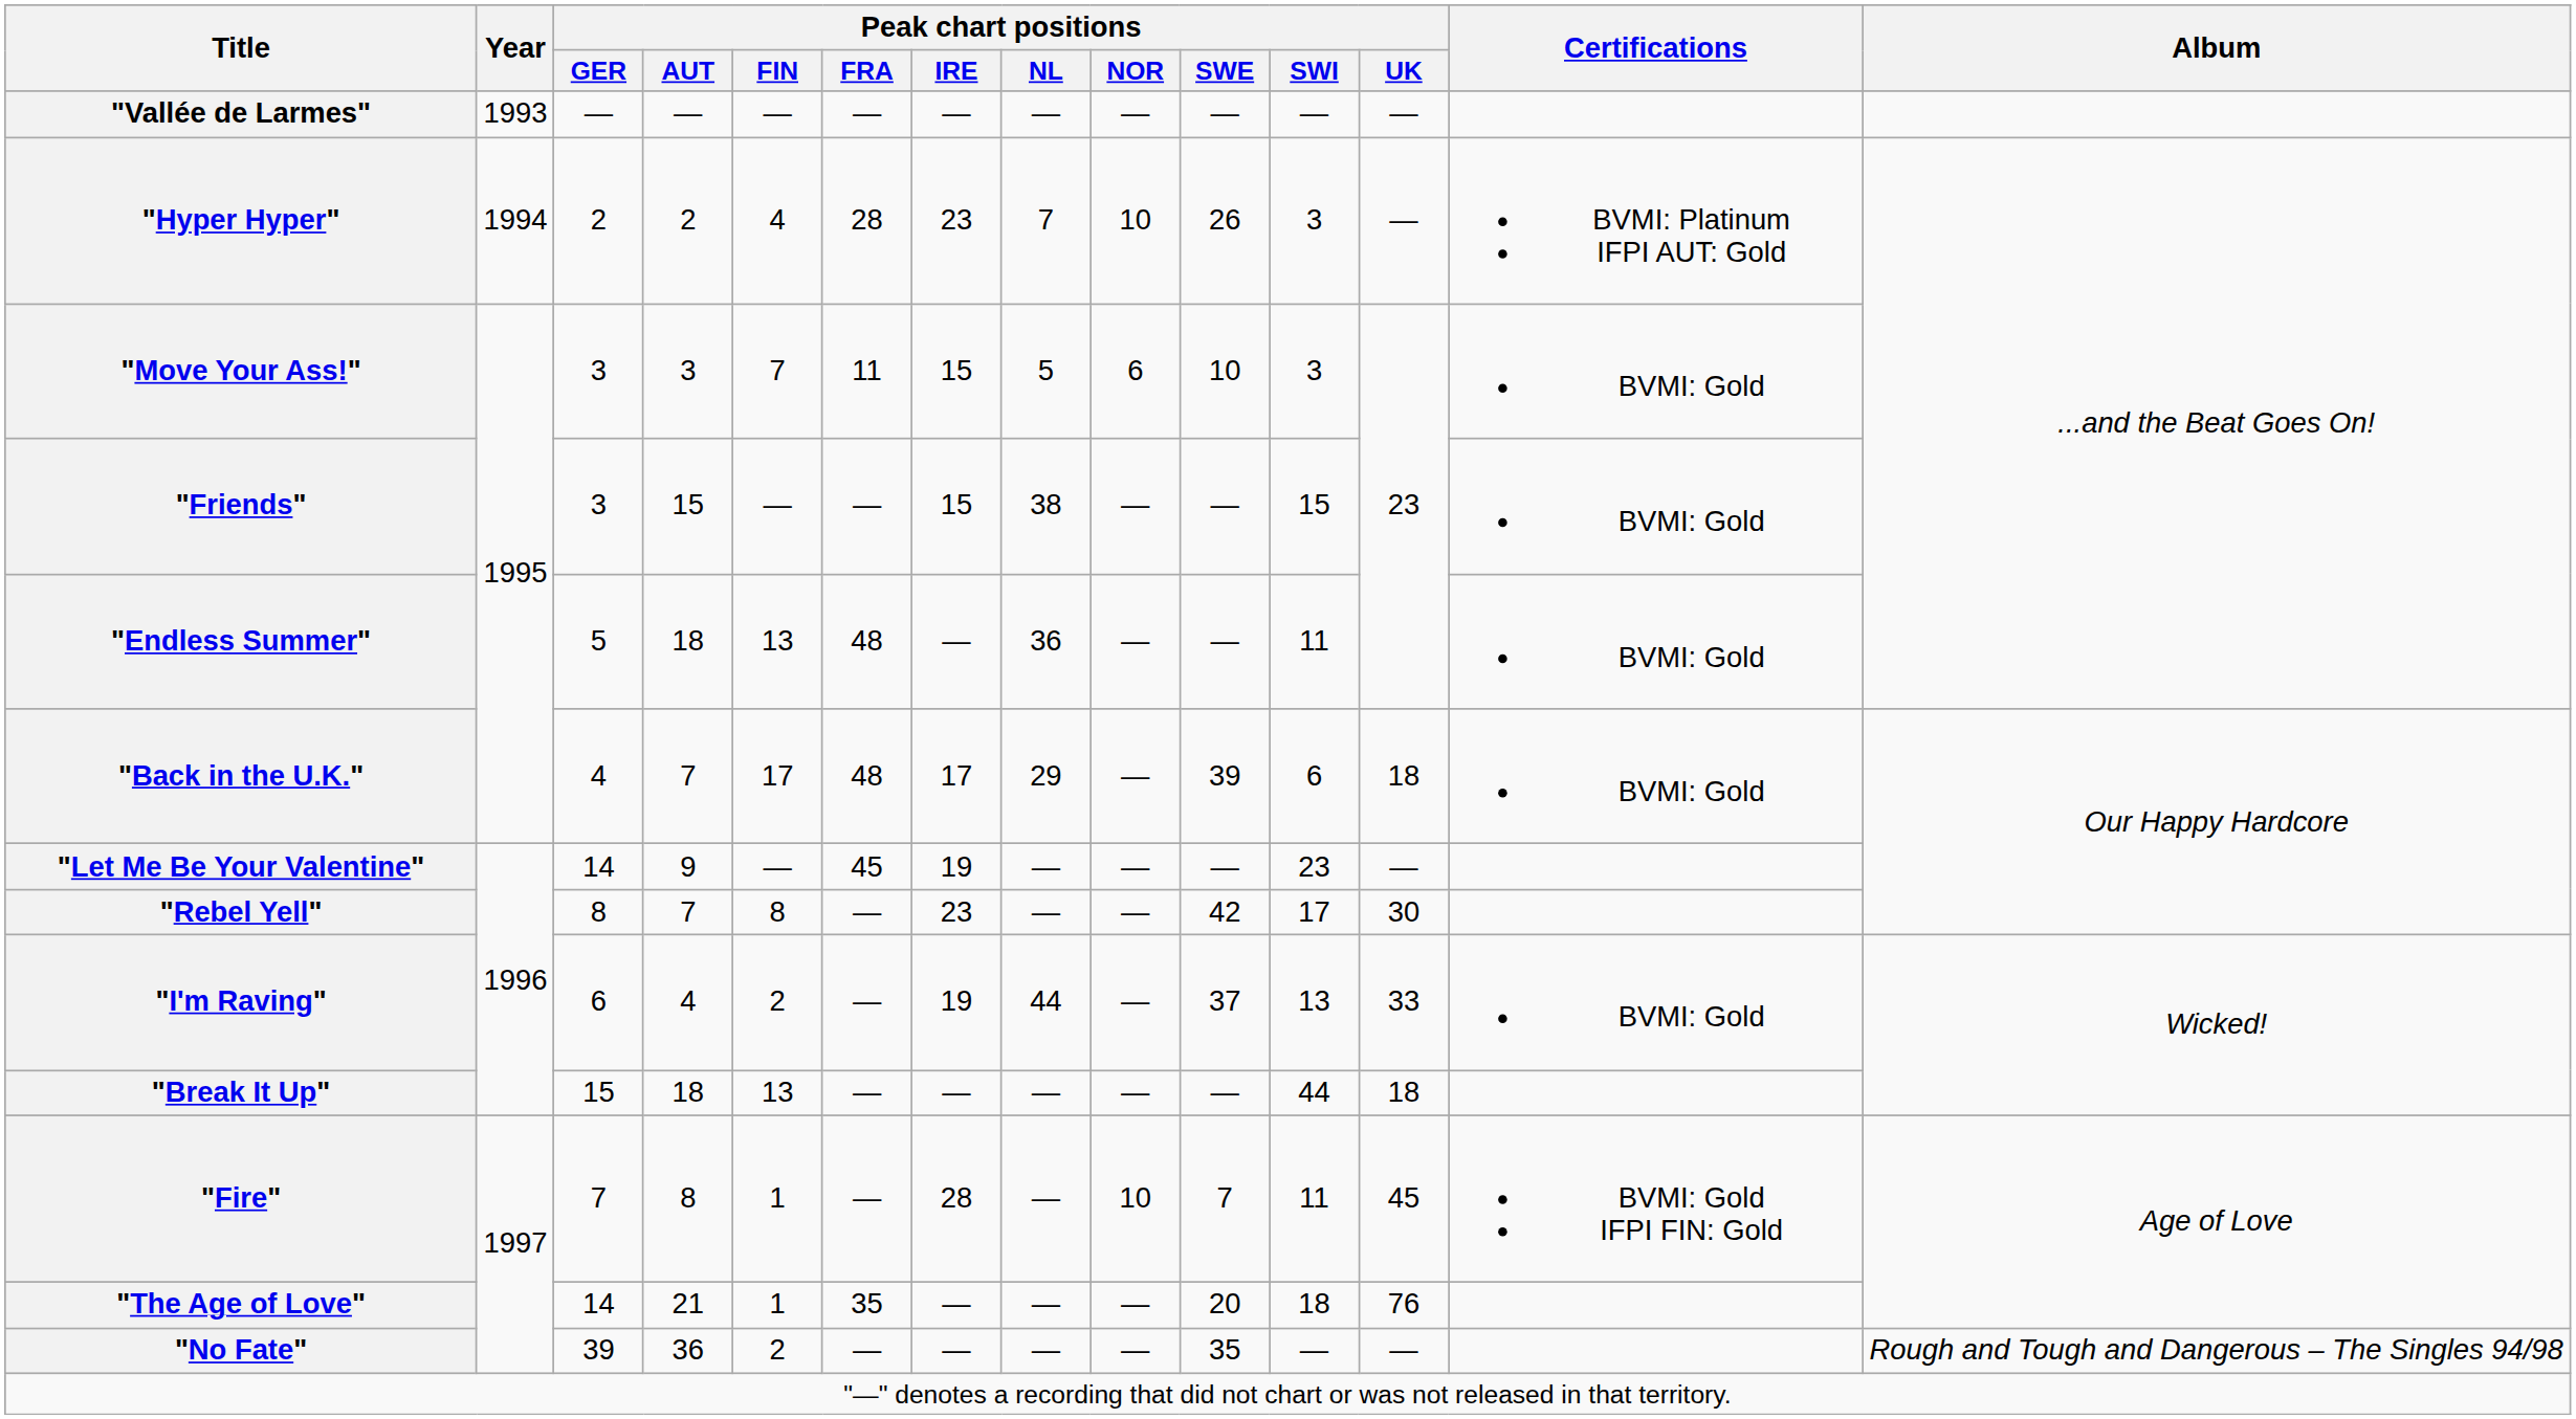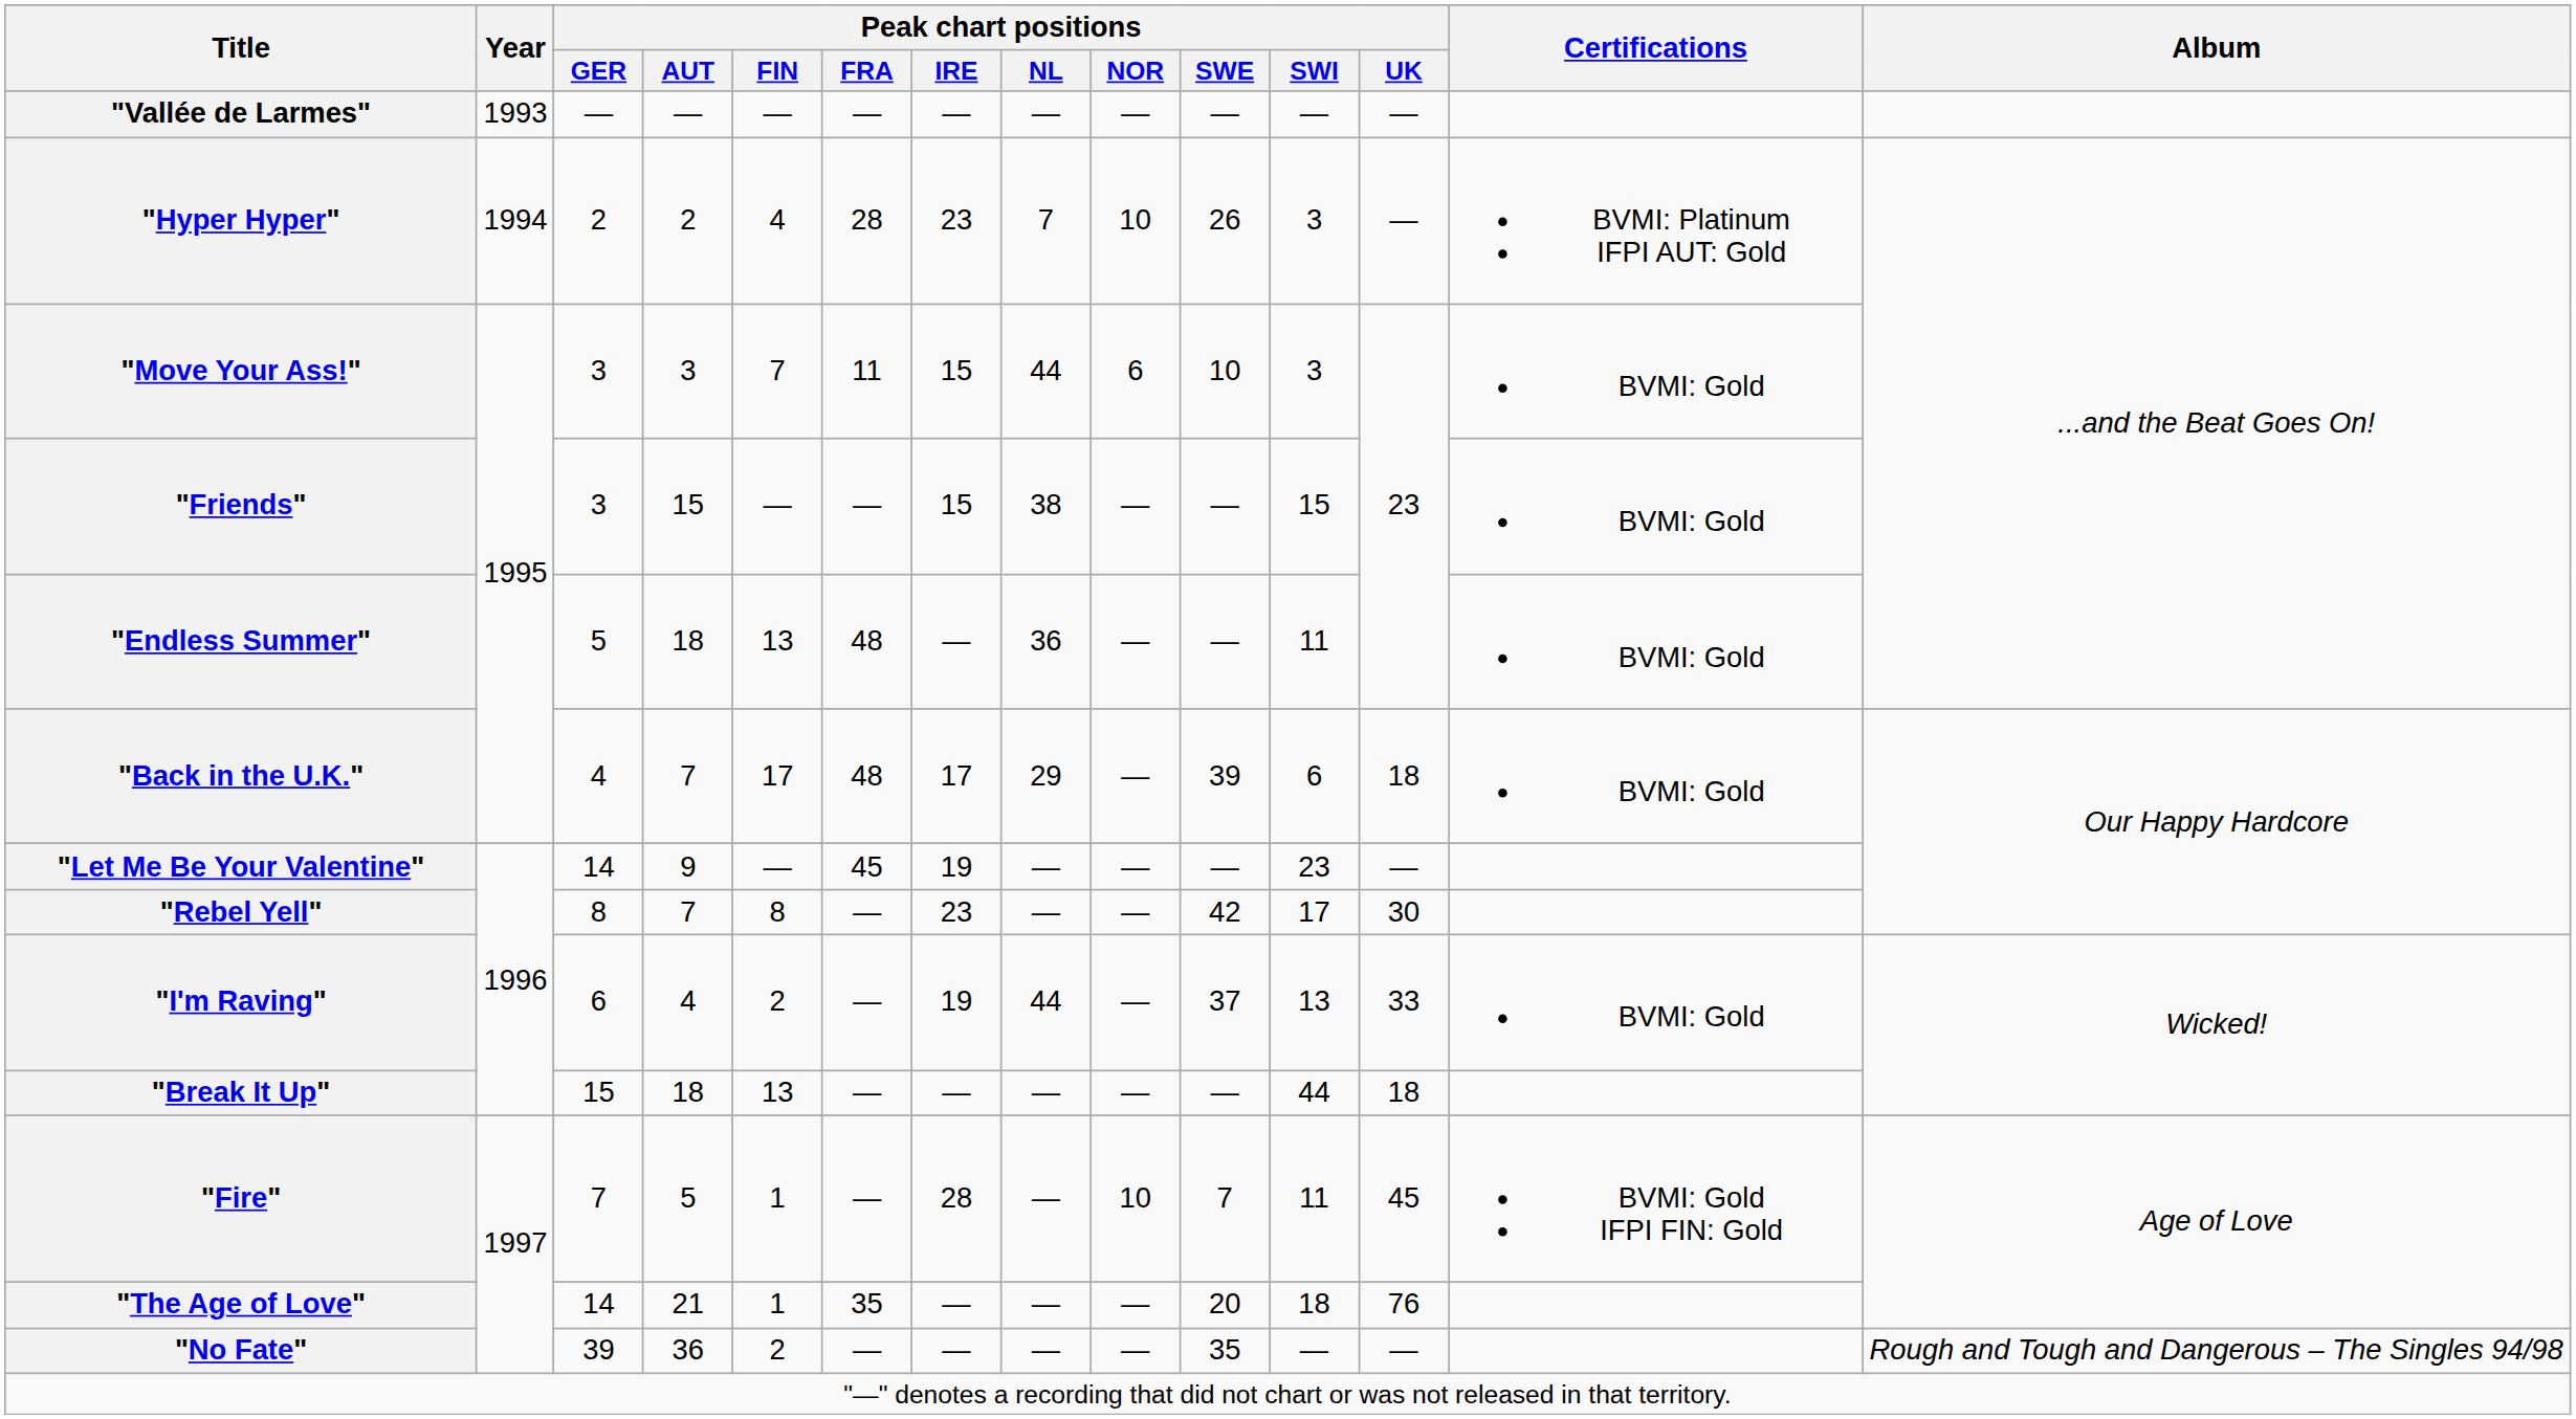 <table class="wikitable plainrowheaders" style="text-align:center;">
 <tr>
 <th scope="col" rowspan="2" style="width:16em;">Title</th>
 <th scope="col" rowspan="2">Year</th>
 <th scope="col" colspan="10">Peak chart positions</th>
 <th scope="col" rowspan="2" style="width:14em;"><a href='#'>Certifications</a></th>
 <th scope="col" rowspan="2">Album</th>
 </tr>
 <tr>
 <th style="width:3em;font-size:90%"><a href='#'>GER</a><br></th>
 <th style="width:3em;font-size:90%"><a href='#'>AUT</a><br></th>
 <th style="width:3em;font-size:90%"><a href='#'>FIN</a><br></th>
 <th style="width:3em;font-size:90%"><a href='#'>FRA</a><br></th>
 <th style="width:3em;font-size:90%"><a href='#'>IRE</a><br></th>
 <th style="width:3em;font-size:90%"><a href='#'>NL</a><br></th>
 <th style="width:3em;font-size:90%"><a href='#'>NOR</a><br></th>
 <th style="width:3em;font-size:90%"><a href='#'>SWE</a><br></th>
 <th style="width:3em;font-size:90%"><a href='#'>SWI</a><br></th>
 <th style="width:3em;font-size:90%"><a href='#'>UK</a><br></th>
 </tr>
 <tr>
 <th scope="row">"Vallée de Larmes"</th>
 <td>1993</td>
 <td>—</td>
 <td>—</td>
 <td>—</td>
 <td>—</td>
 <td>—</td>
 <td>—</td>
 <td>—</td>
 <td>—</td>
 <td>—</td>
 <td>—</td>
 <td></td>
 <td></td>
 </tr>
 <tr>
 <th scope="row">"<a href='#'>Hyper Hyper</a>"</th>
 <td>1994</td>
 <td>2</td>
 <td>2</td>
 <td>4</td>
 <td>28</td>
 <td>23</td>
 <td>7</td>
 <td>10</td>
 <td>26</td>
 <td>3</td>
 <td>—</td>
 <td><br><ul><li>BVMI: Platinum</li><li>IFPI AUT: Gold</li></ul></td>
 <td rowspan="4"><em>...and the Beat Goes On!</em></td>
 </tr>
 <tr>
 <th scope="row">"<a href='#'>Move Your Ass!</a>"</th>
 <td rowspan="4">1995</td>
 <td>3</td>
 <td>3</td>
 <td>7</td>
 <td>11</td>
 <td>15</td>
-<td>5</td>
+<td>44</td>
 <td>6</td>
 <td>10</td>
 <td>3</td>
 <td rowspan="3">23</td>
 <td><br><ul><li>BVMI: Gold</li></ul></td>
 </tr>
 <tr>
 <th scope="row">"<a href='#'>Friends</a>"</th>
 <td>3</td>
 <td>15</td>
 <td>—</td>
 <td>—</td>
 <td>15</td>
 <td>38</td>
 <td>—</td>
 <td>—</td>
 <td>15</td>
 <td><br><ul><li>BVMI: Gold</li></ul></td>
 </tr>
 <tr>
 <th scope="row">"<a href='#'>Endless Summer</a>"</th>
 <td>5</td>
 <td>18</td>
 <td>13</td>
 <td>48</td>
 <td>—</td>
 <td>36</td>
 <td>—</td>
 <td>—</td>
 <td>11</td>
 <td><br><ul><li>BVMI: Gold</li></ul></td>
 </tr>
 <tr>
 <th scope="row">"<a href='#'>Back in the U.K.</a>"</th>
 <td>4</td>
 <td>7</td>
 <td>17</td>
 <td>48</td>
 <td>17</td>
 <td>29</td>
 <td>—</td>
 <td>39</td>
 <td>6</td>
 <td>18</td>
 <td><br><ul><li>BVMI: Gold</li></ul></td>
 <td rowspan="3"><em>Our Happy Hardcore</em></td>
 </tr>
 <tr>
 <th scope="row">"<a href='#'>Let Me Be Your Valentine</a>"</th>
 <td rowspan="4">1996</td>
 <td>14</td>
 <td>9</td>
 <td>—</td>
 <td>45</td>
 <td>19</td>
 <td>—</td>
 <td>—</td>
 <td>—</td>
 <td>23</td>
 <td>—</td>
 <td></td>
 </tr>
 <tr>
 <th scope="row">"<a href='#'>Rebel Yell</a>"</th>
 <td>8</td>
 <td>7</td>
 <td>8</td>
 <td>—</td>
 <td>23</td>
 <td>—</td>
 <td>—</td>
 <td>42</td>
 <td>17</td>
 <td>30</td>
 <td></td>
 </tr>
 <tr>
 <th scope="row">"<a href='#'>I'm Raving</a>"</th>
 <td>6</td>
 <td>4</td>
 <td>2</td>
 <td>—</td>
 <td>19</td>
 <td>44</td>
 <td>—</td>
 <td>37</td>
 <td>13</td>
 <td>33</td>
 <td><br><ul><li>BVMI: Gold</li></ul></td>
 <td rowspan="2"><em>Wicked!</em></td>
 </tr>
 <tr>
 <th scope="row">"<a href='#'>Break It Up</a>"</th>
 <td>15</td>
 <td>18</td>
 <td>13</td>
 <td>—</td>
 <td>—</td>
 <td>—</td>
 <td>—</td>
 <td>—</td>
 <td>44</td>
 <td>18</td>
 <td></td>
 </tr>
 <tr>
 <th scope="row">"<a href='#'>Fire</a>"</th>
 <td rowspan="3">1997</td>
 <td>7</td>
-<td>8</td>
+<td>5</td>
 <td>1</td>
 <td>—</td>
 <td>28</td>
 <td>—</td>
 <td>10</td>
 <td>7</td>
 <td>11</td>
 <td>45</td>
 <td><br><ul><li>BVMI: Gold</li><li>IFPI FIN: Gold</li></ul></td>
 <td rowspan="2"><em>Age of Love</em></td>
 </tr>
 <tr>
 <th scope="row">"<a href='#'>The Age of Love</a>"</th>
 <td>14</td>
 <td>21</td>
 <td>1</td>
 <td>35</td>
 <td>—</td>
 <td>—</td>
 <td>—</td>
 <td>20</td>
 <td>18</td>
 <td>76</td>
 <td></td>
 </tr>
 <tr>
 <th scope="row">"<a href='#'>No Fate</a>"</th>
 <td>39</td>
 <td>36</td>
 <td>2</td>
 <td>—</td>
 <td>—</td>
 <td>—</td>
 <td>—</td>
 <td>35</td>
 <td>—</td>
 <td>—</td>
 <td></td>
 <td><em>Rough and Tough and Dangerous – The Singles 94/98</em></td>
 </tr>
 <tr>
 <td colspan="14" style="font-size:90%">"—" denotes a recording that did not chart or was not released in that territory.</td>
 </tr>
 </table>
